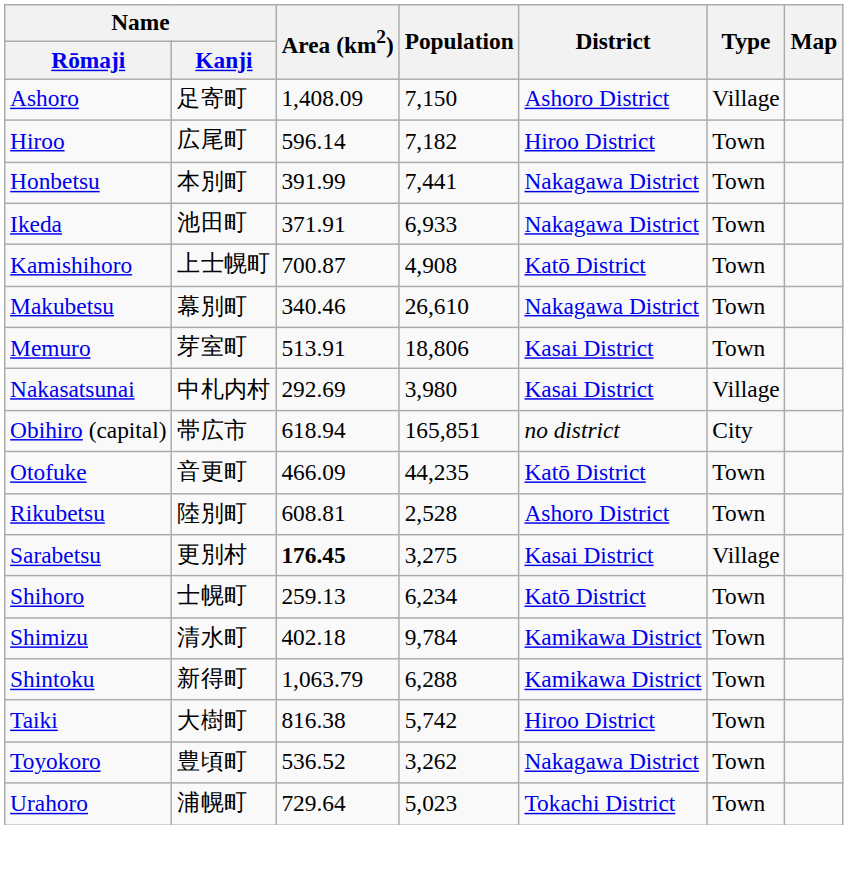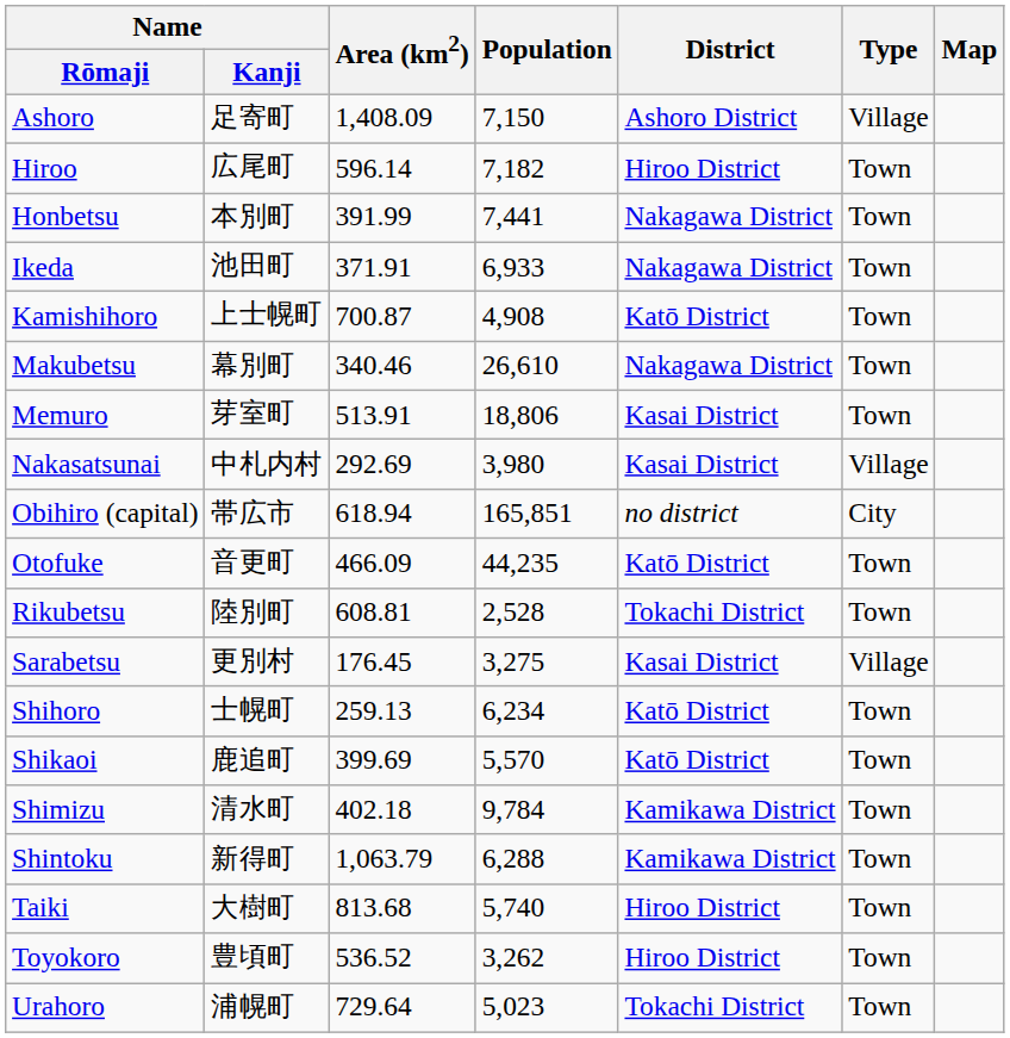 <table class="wikitable sortable">
 <tr>
 <th colspan="2">Name</th>
 <th rowspan="2">Area (km<sup>2</sup>)</th>
 <th rowspan="2">Population</th>
 <th rowspan="2">District</th>
 <th rowspan="2">Type</th>
 <th rowspan="2">Map</th>
 </tr>
 <tr>
 <th><a href='#'>Rōmaji</a></th>
 <th><a href='#'>Kanji</a></th>
 </tr>
 <tr>
 <td> <a href='#'>Ashoro</a></td>
 <td>足寄町</td>
 <td>1,408.09</td>
 <td>7,150</td>
 <td><a href='#'>Ashoro District</a></td>
 <td>Village</td>
 <td></td>
 </tr>
 <tr>
 <td> <a href='#'>Hiroo</a></td>
 <td>広尾町</td>
 <td>596.14</td>
 <td>7,182</td>
 <td><a href='#'>Hiroo District</a></td>
 <td>Town</td>
 <td></td>
 </tr>
 <tr>
 <td> <a href='#'>Honbetsu</a></td>
 <td>本別町</td>
 <td>391.99</td>
 <td>7,441</td>
 <td><a href='#'>Nakagawa District</a></td>
 <td>Town</td>
 <td></td>
 </tr>
 <tr>
 <td> <a href='#'>Ikeda</a></td>
 <td>池田町</td>
 <td>371.91</td>
 <td>6,933</td>
 <td><a href='#'>Nakagawa District</a></td>
 <td>Town</td>
 <td></td>
 </tr>
 <tr>
 <td> <a href='#'>Kamishihoro</a></td>
 <td>上士幌町</td>
 <td>700.87</td>
 <td>4,908</td>
 <td><a href='#'>Katō District</a></td>
 <td>Town</td>
 <td></td>
 </tr>
 <tr>
 <td> <a href='#'>Makubetsu</a></td>
 <td>幕別町</td>
 <td>340.46</td>
 <td>26,610</td>
 <td><a href='#'>Nakagawa District</a></td>
 <td>Town</td>
 <td></td>
 </tr>
 <tr>
 <td> <a href='#'>Memuro</a></td>
 <td>芽室町</td>
 <td>513.91</td>
 <td>18,806</td>
 <td><a href='#'>Kasai District</a></td>
 <td>Town</td>
 <td></td>
 </tr>
 <tr>
 <td> <a href='#'>Nakasatsunai</a></td>
 <td>中札内村</td>
 <td>292.69</td>
 <td>3,980</td>
 <td><a href='#'>Kasai District</a></td>
 <td>Village</td>
 <td></td>
 </tr>
 <tr>
 <td> <a href='#'>Obihiro</a> (capital)</td>
 <td>帯広市</td>
 <td>618.94</td>
 <td>165,851</td>
 <td><em>no district</em></td>
 <td>City</td>
 <td></td>
 </tr>
 <tr>
 <td> <a href='#'>Otofuke</a></td>
 <td>音更町</td>
 <td>466.09</td>
 <td>44,235</td>
 <td><a href='#'>Katō District</a></td>
 <td>Town</td>
 <td></td>
 </tr>
 <tr>
 <td> <a href='#'>Rikubetsu</a></td>
 <td>陸別町</td>
 <td>608.81</td>
 <td>2,528</td>
-<td><a href='#'>Ashoro District</a></td>
+<td><a href='#'>Tokachi District</a></td>
 <td>Town</td>
 <td></td>
 </tr>
 <tr>
 <td> <a href='#'>Sarabetsu</a></td>
 <td>更別村</td>
-<td><strong>176.45</strong></td>
+<td>176.45</td>
 <td>3,275</td>
 <td><a href='#'>Kasai District</a></td>
 <td>Village</td>
 <td></td>
 </tr>
 <tr>
 <td> <a href='#'>Shihoro</a></td>
 <td>士幌町</td>
 <td>259.13</td>
 <td>6,234</td>
+<td><a href='#'>Katō District</a></td>
+<td>Town</td>
+<td></td>
+</tr>
+<tr>
+<td> <a href='#'>Shikaoi</a></td>
+<td>鹿追町</td>
+<td>399.69</td>
+<td>5,570</td>
 <td><a href='#'>Katō District</a></td>
 <td>Town</td>
 <td></td>
 </tr>
 <tr>
 <td> <a href='#'>Shimizu</a></td>
 <td>清水町</td>
 <td>402.18</td>
 <td>9,784</td>
 <td><a href='#'>Kamikawa District</a></td>
 <td>Town</td>
 <td></td>
 </tr>
 <tr>
 <td> <a href='#'>Shintoku</a></td>
 <td>新得町</td>
 <td>1,063.79</td>
 <td>6,288</td>
 <td><a href='#'>Kamikawa District</a></td>
 <td>Town</td>
 <td></td>
 </tr>
 <tr>
 <td> <a href='#'>Taiki</a></td>
 <td>大樹町</td>
-<td>816.38</td>
-<td>5,742</td>
+<td>813.68</td>
+<td>5,740</td>
 <td><a href='#'>Hiroo District</a></td>
 <td>Town</td>
 <td></td>
 </tr>
 <tr>
 <td> <a href='#'>Toyokoro</a></td>
 <td>豊頃町</td>
 <td>536.52</td>
 <td>3,262</td>
-<td><a href='#'>Nakagawa District</a></td>
+<td><a href='#'>Hiroo District</a></td>
 <td>Town</td>
 <td></td>
 </tr>
 <tr>
 <td> <a href='#'>Urahoro</a></td>
 <td>浦幌町</td>
 <td>729.64</td>
 <td>5,023</td>
 <td><a href='#'>Tokachi District</a></td>
 <td>Town</td>
 <td></td>
 </tr>
 </table>
